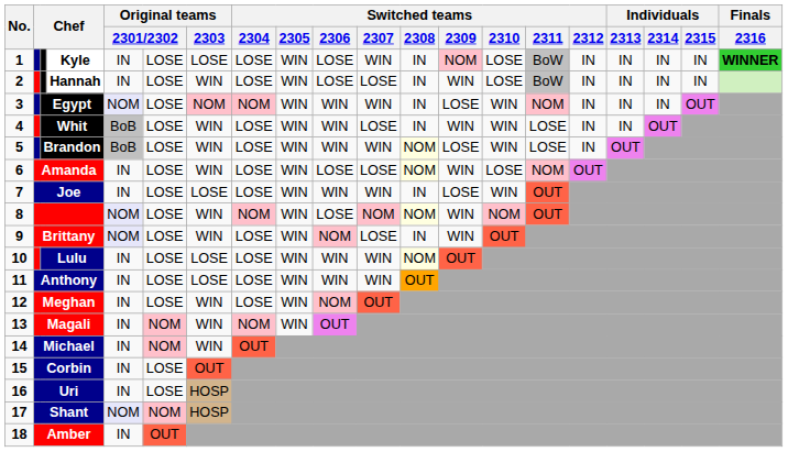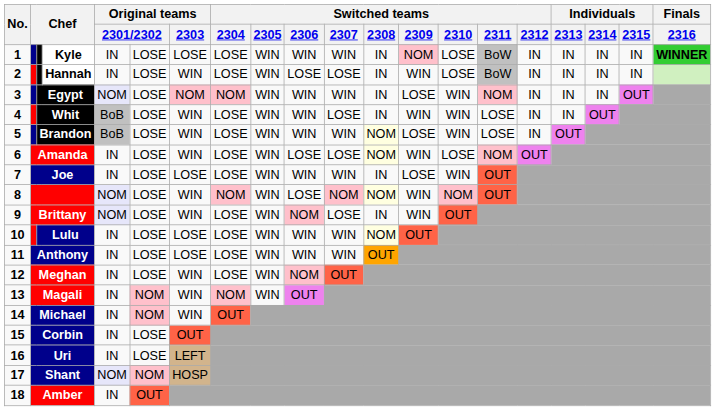 <table class="wikitable" style="text-align:center">
 <tr>
 <th rowspan="2">No.</th>
 <th colspan="4" rowspan="2">Chef</th>
 <th scope="col" colspan="3">Original teams</th>
 <th scope="col" colspan="9">Switched teams</th>
 <th scope="col" colspan="3">Individuals</th>
 <th scope="col" colspan="1">Finals</th>
 </tr>
 <tr>
 <th Colspan="2"><a href='#'>2301/2302</a></th>
 <th scope="col"><a href='#'>2303</a></th>
 <th scope="col"><a href='#'>2304</a></th>
 <th scope="col"><a href='#'>2305</a></th>
 <th scope="col"><a href='#'>2306</a></th>
 <th scope="col"><a href='#'>2307</a></th>
 <th scope="col"><a href='#'>2308</a></th>
 <th scope="col"><a href='#'>2309</a></th>
 <th scope="col"><a href='#'>2310</a></th>
 <th scope="col"><a href='#'>2311</a></th>
 <th scope="col"><a href='#'>2312</a></th>
 <th scope="col"><a href='#'>2313</a></th>
 <th scope="col"><a href='#'>2314</a></th>
 <th scope="col"><a href='#'>2315</a></th>
 <th scope="col"><a href='#'>2316</a></th>
 </tr>
 <tr>
 <td scope="row"><strong>1</strong></td>
 <td colspan="2" style="background:Darkblue; color:#fff;"></td>
 <th style="background:black; color:#fff;"></th>
 <th style="background:white; color:#000;">Kyle</th>
 <td>IN</td>
 <td>LOSE</td>
 <td>LOSE</td>
 <td>LOSE</td>
 <td>WIN</td>
-<td>LOSE</td>
+<td>WIN</td>
 <td>WIN</td>
 <td>IN</td>
 <td style="background:pink;">NOM</td>
 <td>LOSE</td>
 <td style="background:silver;">BoW</td>
 <td>IN</td>
 <td>IN</td>
 <td>IN</td>
 <td>IN</td>
 <td style="background:limegreen;"><strong>WINNER</strong></td>
 </tr>
 <tr>
 <td scope="row"><strong>2</strong></td>
 <td colspan="2" style="background:Red; color:#fff;"></td>
 <th style="background:black; color:#fff;"></th>
 <th style="background:white; color:#000;">Hannah</th>
 <td>IN</td>
 <td>LOSE</td>
 <td>WIN</td>
 <td>LOSE</td>
 <td>WIN</td>
 <td>LOSE</td>
 <td>LOSE</td>
 <td>IN</td>
 <td>WIN</td>
 <td>LOSE</td>
 <td style="background:silver;">BoW</td>
 <td>IN</td>
 <td>IN</td>
 <td>IN</td>
 <td>IN</td>
 <td style="background:#D0F0C0;"></td>
 </tr>
 <tr>
 <td scope="row"><strong>3</strong></td>
 <td colspan="2" style="background:Darkblue; color:#fff;"></td>
 <td colspan="2" style="background:black; color:#fff;"><strong>Egypt</strong></td>
 <td style="background:lavender;">NOM</td>
 <td>LOSE</td>
 <td style="background:pink;">NOM</td>
 <td style="background:pink;">NOM</td>
 <td>WIN</td>
 <td>WIN</td>
 <td>WIN</td>
 <td>IN</td>
 <td>LOSE</td>
 <td>WIN</td>
 <td style="background:pink;">NOM</td>
 <td>IN</td>
 <td>IN</td>
 <td>IN</td>
 <td style="background:violet;">OUT</td>
 <td style="background:darkgrey;"></td>
 </tr>
 <tr>
 <td scope="row"><strong>4</strong></td>
 <td colspan="2" style="background:Red; color:#fff;"></td>
 <td colspan="2" style="background:black;  color:#fff;"><strong>Whit</strong></td>
 <td style="background:silver;">BoB</td>
 <td>LOSE</td>
 <td>WIN</td>
 <td>LOSE</td>
 <td>WIN</td>
 <td>WIN</td>
 <td>LOSE</td>
 <td>IN</td>
 <td>WIN</td>
 <td>WIN</td>
 <td>LOSE</td>
 <td>IN</td>
 <td>IN</td>
 <td style="background:violet;">OUT</td>
 <td colspan="2" style="background:darkgrey;"></td>
 </tr>
 <tr>
 <td scope="row"><strong>5</strong></td>
 <td colspan="2" style="background:Darkblue; color:#fff;"></td>
 <td colspan="2" style="background:black; color:#fff;"><strong>Brandon</strong></td>
 <td style="background:silver;">BoB</td>
 <td>LOSE</td>
 <td>WIN</td>
 <td>LOSE</td>
 <td>WIN</td>
 <td>WIN</td>
 <td>WIN</td>
 <td style="background:lightyellow;">NOM</td>
 <td>LOSE</td>
 <td>WIN</td>
 <td>LOSE</td>
 <td>IN</td>
 <td style="background:violet;">OUT</td>
 <td colspan="3" style="background:darkgrey;"></td>
 </tr>
 <tr>
 <td scope="row"><strong>6</strong></td>
 <td colspan="4" style="background:Red; color:#fff;"><strong>Amanda</strong></td>
 <td>IN</td>
 <td>LOSE</td>
 <td>WIN</td>
 <td>LOSE</td>
 <td>WIN</td>
 <td>LOSE</td>
 <td>LOSE</td>
 <td style="background:lightyellow;">NOM</td>
 <td>WIN</td>
 <td>LOSE</td>
 <td style="background:pink;">NOM</td>
 <td style="background:violet;">OUT</td>
 <td colspan="4" style="background:darkgrey;"></td>
 </tr>
 <tr>
 <td scope="row"><strong>7</strong></td>
 <td colspan="4" style="background:Darkblue; color:#fff;"><strong>Joe</strong></td>
 <td>IN</td>
 <td>LOSE</td>
 <td>LOSE</td>
 <td>LOSE</td>
 <td>WIN</td>
 <td>WIN</td>
 <td>WIN</td>
 <td>IN</td>
 <td>LOSE</td>
 <td>WIN</td>
 <td style="background:tomato;">OUT</td>
 <td colspan="5" style="background:darkgrey;"></td>
 </tr>
 <tr>
 <td scope="row"><strong>8</strong></td>
 <td colspan="4" style="background:Red; color:#fff;"><strong></strong></td>
 <td style="background:lavender;">NOM</td>
 <td>LOSE</td>
 <td>WIN</td>
 <td style="background:pink;">NOM</td>
 <td>WIN</td>
 <td>LOSE</td>
 <td style="background:pink;">NOM</td>
 <td style="background:lightyellow;">NOM</td>
 <td>WIN</td>
 <td style="background:pink;">NOM</td>
 <td style="background:tomato;">OUT</td>
 <td colspan="5" style="background:darkgrey;"></td>
 </tr>
 <tr>
 <td scope="row"><strong>9</strong></td>
 <td colspan="4" style="background:Red; color:#fff;"><strong>Brittany</strong></td>
 <td style="background:lavender;">NOM</td>
 <td>LOSE</td>
 <td>WIN</td>
 <td>LOSE</td>
 <td>WIN</td>
 <td style="background:pink;">NOM</td>
 <td>LOSE</td>
 <td>IN</td>
 <td>WIN</td>
 <td style="background:tomato;">OUT</td>
 <td colspan="6" style="background:darkgrey;"></td>
 </tr>
 <tr>
 <td scope="row"><strong>10</strong></td>
 <th style="background:red; color:#fff;"></th>
 <td colspan="3" style="background:darkblue; color:#fff;"><strong>Lulu</strong></td>
 <td>IN</td>
 <td>LOSE</td>
 <td>LOSE</td>
 <td>LOSE</td>
 <td>WIN</td>
 <td>WIN</td>
 <td>WIN</td>
 <td style="background:lightyellow;">NOM</td>
 <td style="background:tomato;">OUT</td>
 <td colspan="7" style="background:darkgrey;"></td>
 </tr>
 <tr>
 <td scope="row"><strong>11</strong></td>
 <td colspan="4" style="background:Darkblue; color:#fff;"><strong>Anthony</strong></td>
 <td>IN</td>
 <td>LOSE</td>
 <td>LOSE</td>
 <td>LOSE</td>
 <td>WIN</td>
 <td>WIN</td>
 <td>WIN</td>
 <td style="background:orange;">OUT</td>
 <td colspan="8" style="background:darkgrey;"></td>
 </tr>
 <tr>
 <td scope="row"><strong>12</strong></td>
 <td colspan="4" style="background:Red; color:#fff;"><strong>Meghan</strong></td>
 <td>IN</td>
 <td>LOSE</td>
 <td>WIN</td>
 <td>LOSE</td>
 <td>WIN</td>
 <td style="background:pink;">NOM</td>
 <td style="background:tomato;">OUT</td>
 <td colspan="9" style="background:darkgrey;"></td>
 </tr>
 <tr>
 <td scope="row"><strong>13</strong></td>
 <td colspan="4" style="background:Red; color:#fff;"><strong>Magali</strong></td>
 <td>IN</td>
 <td style="background:pink;">NOM</td>
 <td>WIN</td>
 <td style="background:pink;">NOM</td>
 <td>WIN</td>
 <td style="background:violet;">OUT</td>
 <td colspan="10" style="background:darkgrey;"></td>
 </tr>
 <tr>
 <td scope="row"><strong>14</strong></td>
 <td colspan="4" style="background:Darkblue; color:#fff;"><strong>Michael</strong></td>
 <td>IN</td>
 <td style="background:pink;">NOM</td>
 <td>WIN</td>
 <td style="background:tomato;">OUT</td>
 <td colspan="12" style="background:darkgrey;"></td>
 </tr>
 <tr>
 <td scope="row"><strong>15</strong></td>
 <td colspan="4" style="background:Darkblue; color:#fff;"><strong>Corbin</strong></td>
 <td>IN</td>
 <td>LOSE</td>
 <td style="background:tomato;">OUT</td>
 <td colspan="13" style="background:darkgrey;"></td>
 </tr>
 <tr>
 <td scope="row"><strong>16</strong></td>
 <td colspan="4" style="background:Darkblue; color:#fff;"><strong>Uri</strong></td>
 <td>IN</td>
 <td>LOSE</td>
-<td style="background:tan">HOSP</td>
+<td style="background:tan">LEFT</td>
 <td colspan="13" style="background:darkgrey;"></td>
 </tr>
 <tr>
 <td scope="row"><strong>17</strong></td>
 <td colspan="4" style="background:Darkblue; color:#fff;"><strong>Shant</strong></td>
 <td style="background:lavender;">NOM</td>
 <td style="background:pink;">NOM</td>
 <td style="background:tan">HOSP</td>
 <td colspan="13" style="background:darkgrey;"></td>
 </tr>
 <tr>
 <td scope="row"><strong>18</strong></td>
 <td colspan="4" style="background:Red; color:#fff;"><strong>Amber</strong></td>
 <td>IN</td>
 <td style="background:tomato">OUT</td>
 <td colspan="14" style="background:darkgrey;"></td>
 </tr>
 </table>
